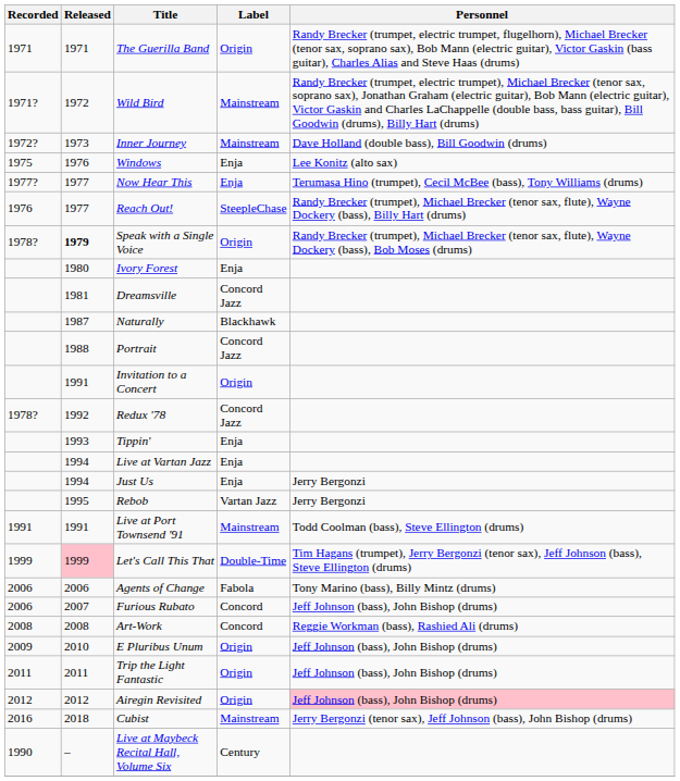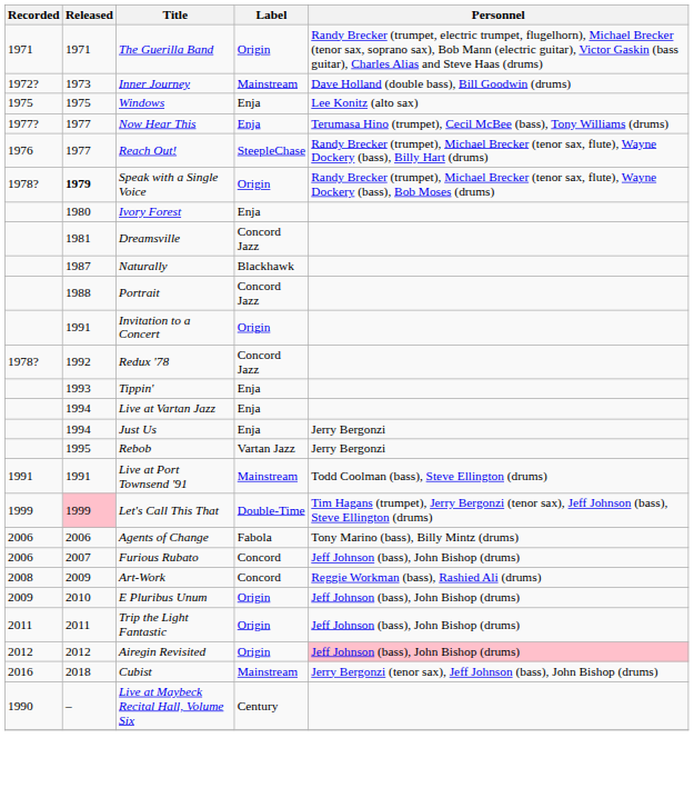 <table class="wikitable sortable">
 <tr>
 <th>Recorded</th>
 <th>Released</th>
 <th>Title</th>
 <th>Label</th>
 <th>Personnel</th>
 </tr>
 <tr>
 <td>1971</td>
 <td>1971</td>
 <td><em><a href='#'>The Guerilla Band</a></em></td>
 <td><a href='#'>Origin</a></td>
 <td><a href='#'>Randy Brecker</a> (trumpet, electric trumpet, flugelhorn), <a href='#'>Michael Brecker</a> (tenor sax, soprano sax), Bob Mann (electric guitar), <a href='#'>Victor Gaskin</a> (bass guitar), <a href='#'>Charles Alias</a> and Steve Haas (drums)</td>
 </tr>
 <tr>
-<td>1971?</td>
-<td>1972</td>
-<td><em><a href='#'>Wild Bird</a></em></td>
-<td><a href='#'>Mainstream</a></td>
-<td><a href='#'>Randy Brecker</a> (trumpet, electric trumpet), <a href='#'>Michael Brecker</a> (tenor sax, soprano sax), Jonathan Graham (electric guitar), Bob Mann (electric guitar), <a href='#'>Victor Gaskin</a> and Charles LaChappelle (double bass, bass guitar), <a href='#'>Bill Goodwin</a> (drums), <a href='#'>Billy Hart</a> (drums)</td>
-</tr>
-<tr>
 <td>1972?</td>
 <td>1973</td>
 <td><em><a href='#'>Inner Journey</a></em></td>
 <td><a href='#'>Mainstream</a></td>
 <td><a href='#'>Dave Holland</a> (double bass), <a href='#'>Bill Goodwin</a> (drums)</td>
 </tr>
 <tr>
 <td>1975</td>
-<td>1976</td>
+<td>1975</td>
 <td><em><a href='#'>Windows</a></em></td>
 <td>Enja</td>
 <td><a href='#'>Lee Konitz</a> (alto sax)</td>
 </tr>
 <tr>
 <td>1977?</td>
 <td>1977</td>
 <td><em><a href='#'>Now Hear This</a></em></td>
 <td><a href='#'>Enja</a></td>
 <td><a href='#'>Terumasa Hino</a> (trumpet), <a href='#'>Cecil McBee</a> (bass), <a href='#'>Tony Williams</a> (drums)</td>
 </tr>
 <tr>
 <td>1976</td>
 <td>1977</td>
 <td><em><a href='#'>Reach Out!</a></em></td>
 <td><a href='#'>SteepleChase</a></td>
 <td><a href='#'>Randy Brecker</a> (trumpet), <a href='#'>Michael Brecker</a> (tenor sax, flute), <a href='#'>Wayne Dockery</a> (bass), <a href='#'>Billy Hart</a> (drums)</td>
 </tr>
 <tr>
 <td>1978?</td>
 <td><strong>1979</strong></td>
 <td><em>Speak with a Single Voice</em></td>
 <td><a href='#'>Origin</a></td>
 <td><a href='#'>Randy Brecker</a> (trumpet), <a href='#'>Michael Brecker</a> (tenor sax, flute), <a href='#'>Wayne Dockery</a> (bass), <a href='#'>Bob Moses</a> (drums)</td>
 </tr>
 <tr>
 <td></td>
 <td>1980</td>
 <td><em><a href='#'>Ivory Forest</a></em></td>
 <td>Enja</td>
 <td></td>
 </tr>
 <tr>
 <td></td>
 <td>1981</td>
 <td><em>Dreamsville</em></td>
 <td>Concord Jazz</td>
 <td></td>
 </tr>
 <tr>
 <td></td>
 <td>1987</td>
 <td><em>Naturally</em></td>
 <td>Blackhawk</td>
 <td></td>
 </tr>
 <tr>
 <td></td>
 <td>1988</td>
 <td><em>Portrait</em></td>
 <td>Concord Jazz</td>
 <td></td>
 </tr>
 <tr>
 <td></td>
 <td>1991</td>
 <td><em>Invitation to a Concert</em></td>
 <td><a href='#'>Origin</a></td>
 <td></td>
 </tr>
 <tr>
 <td>1978?</td>
 <td>1992</td>
 <td><em>Redux '78</em></td>
 <td>Concord Jazz</td>
 <td></td>
 </tr>
 <tr>
 <td></td>
 <td>1993</td>
 <td><em>Tippin' </em></td>
 <td>Enja</td>
 <td></td>
 </tr>
 <tr>
 <td></td>
 <td>1994</td>
 <td><em>Live at Vartan Jazz</em></td>
 <td>Enja</td>
 <td></td>
 </tr>
 <tr>
 <td></td>
 <td>1994</td>
 <td><em>Just Us</em></td>
 <td>Enja</td>
 <td>Jerry Bergonzi</td>
 </tr>
 <tr>
 <td></td>
 <td>1995</td>
 <td><em>Rebob</em></td>
 <td>Vartan Jazz</td>
 <td>Jerry Bergonzi</td>
 </tr>
 <tr>
 <td>1991</td>
 <td>1991</td>
 <td><em>Live at Port Townsend '91</em></td>
 <td><a href='#'>Mainstream</a></td>
 <td>Todd Coolman (bass), <a href='#'>Steve Ellington</a> (drums)</td>
 </tr>
 <tr>
 <td>1999</td>
 <td style="background: pink;">1999</td>
 <td><em>Let's Call This That</em></td>
 <td><a href='#'>Double-Time</a></td>
 <td><a href='#'>Tim Hagans</a> (trumpet), <a href='#'>Jerry Bergonzi</a> (tenor sax), <a href='#'>Jeff Johnson</a> (bass), <a href='#'>Steve Ellington</a> (drums)</td>
 </tr>
 <tr>
 <td>2006</td>
 <td>2006</td>
 <td><em>Agents of Change</em></td>
 <td>Fabola</td>
 <td>Tony Marino (bass), Billy Mintz (drums)</td>
 </tr>
 <tr>
 <td>2006</td>
 <td>2007</td>
 <td><em>Furious Rubato</em></td>
 <td>Concord</td>
 <td><a href='#'>Jeff Johnson</a> (bass), John Bishop (drums)</td>
 </tr>
 <tr>
 <td>2008</td>
-<td>2008</td>
+<td>2009</td>
 <td><em>Art-Work</em></td>
 <td>Concord</td>
 <td><a href='#'>Reggie Workman</a> (bass), <a href='#'>Rashied Ali</a> (drums)</td>
 </tr>
 <tr>
 <td>2009</td>
 <td>2010</td>
 <td><em>E Pluribus Unum</em></td>
 <td><a href='#'>Origin</a></td>
 <td><a href='#'>Jeff Johnson</a> (bass), John Bishop (drums)</td>
 </tr>
 <tr>
 <td>2011</td>
 <td>2011</td>
 <td><em>Trip the Light Fantastic</em></td>
 <td><a href='#'>Origin</a></td>
 <td><a href='#'>Jeff Johnson</a> (bass), John Bishop (drums)</td>
 </tr>
 <tr>
 <td>2012</td>
 <td>2012</td>
 <td><em>Airegin Revisited</em></td>
 <td><a href='#'>Origin</a></td>
 <td style="background: pink;"><a href='#'>Jeff Johnson</a> (bass), John Bishop (drums)</td>
 </tr>
 <tr>
 <td>2016</td>
 <td>2018</td>
 <td><em>Cubist</em></td>
 <td><a href='#'>Mainstream</a></td>
 <td><a href='#'>Jerry Bergonzi</a> (tenor sax), <a href='#'>Jeff Johnson</a> (bass), John Bishop (drums)</td>
 </tr>
 <tr>
 <td>1990</td>
 <td>–</td>
 <td><em><a href='#'>Live at Maybeck Recital Hall, Volume Six</a></em></td>
 <td>Century</td>
 <td></td>
 </tr>
 <tr>
 </tr>
 </table>
